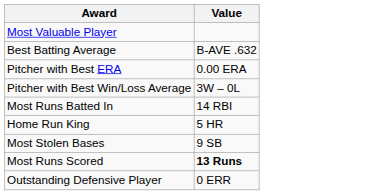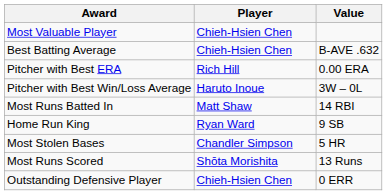 <table class="wikitable">
 <tr>
 <th>Award</th>
+<th width=160>Player</th>
 <th>Value</th>
 </tr>
 <tr>
 <td><a href='#'>Most Valuable Player</a></td>
+<td> <a href='#'>Chieh-Hsien Chen</a></td>
 <td></td>
 </tr>
 <tr>
 <td>Best Batting Average</td>
+<td> <a href='#'>Chieh-Hsien Chen</a></td>
 <td>B-AVE .632</td>
 </tr>
 <tr>
 <td>Pitcher with Best <a href='#'>ERA</a></td>
+<td> <a href='#'>Rich Hill</a></td>
 <td>0.00 ERA</td>
 </tr>
 <tr>
 <td>Pitcher with Best Win/Loss Average</td>
+<td> <a href='#'>Haruto Inoue</a></td>
 <td>3W – 0L</td>
 </tr>
 <tr>
 <td>Most Runs Batted In</td>
+<td> <a href='#'>Matt Shaw</a></td>
 <td>14 RBI</td>
 </tr>
 <tr>
 <td>Home Run King</td>
+<td> <a href='#'>Ryan Ward</a></td>
+<td>9 SB</td>
+</tr>
+<tr>
+<td>Most Stolen Bases</td>
+<td> <a href='#'>Chandler Simpson</a></td>
 <td>5 HR</td>
 </tr>
 <tr>
-<td>Most Stolen Bases</td>
-<td>9 SB</td>
-</tr>
-<tr>
 <td>Most Runs Scored</td>
-<td><strong>13 Runs</strong></td>
+<td> <a href='#'>Shōta Morishita</a></td>
+<td>13 Runs</td>
 </tr>
 <tr>
 <td>Outstanding Defensive Player</td>
+<td> <a href='#'>Chieh-Hsien Chen</a></td>
 <td>0 ERR</td>
 </tr>
 </table>
